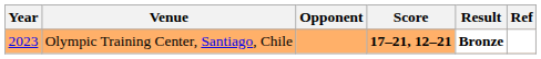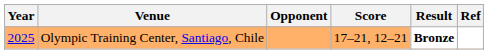 <table class="sortable wikitable" style="font-size: 90%;">
 <tr>
 <th>Year</th>
 <th>Venue</th>
 <th>Opponent</th>
 <th>Score</th>
 <th>Result</th>
 <th>Ref</th>
 </tr>
 <tr style="background:#FFB069">
-<td align="center"><a href='#'>2023</a></td>
+<td align="center"><a href='#'>2025</a></td>
 <td align="left">Olympic Training Center, <a href='#'>Santiago</a>, Chile</td>
 <td align="left"></td>
-<td align="left"><strong>17–21, 12–21</strong></td>
+<td align="left">17–21, 12–21</td>
 <td style="text-align:left; background:white"> <strong>Bronze</strong></td>
 <td style="text-align:center; background:white"></td>
 </tr>
 </table>
